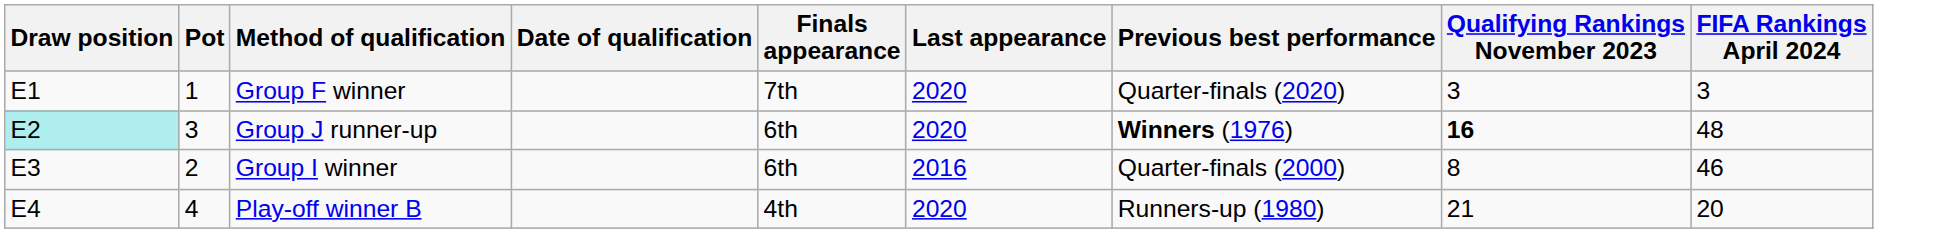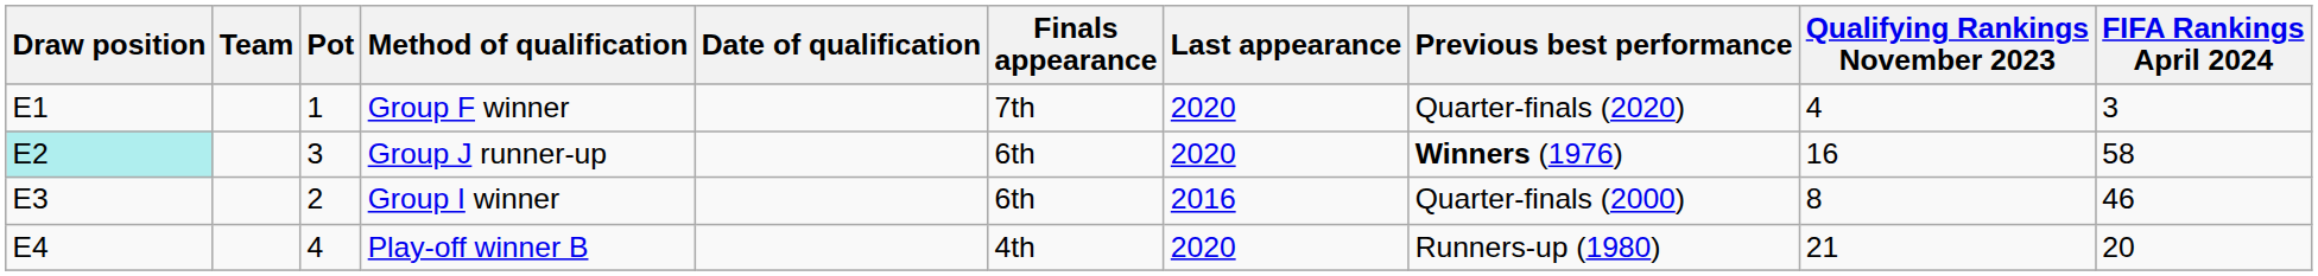 <table class="wikitable sortable">
 <tr>
 <th>Draw position</th>
+<th>Team</th>
 <th>Pot</th>
 <th>Method of qualification</th>
 <th>Date of qualification</th>
 <th data-sort-type="number">Finals<br>appearance</th>
 <th>Last appearance</th>
 <th>Previous best performance</th>
 <th><a href='#'>Qualifying Rankings</a><br>November 2023</th>
 <th><a href='#'>FIFA Rankings</a><br>April 2024</th>
 </tr>
 <tr>
 <td>E1</td>
+<td style=white-space:nowrap></td>
 <td>1</td>
 <td><a href='#'>Group F</a> winner</td>
 <td></td>
 <td>7th</td>
 <td><a href='#'>2020</a></td>
 <td data-sort-value="5">Quarter-finals (<a href='#'>2020</a>)</td>
-<td>3</td>
+<td>4</td>
 <td>3</td>
 </tr>
 <tr>
 <td style="background: paleturquoise;">E2</td>
+<td style=white-space:nowrap></td>
 <td>3</td>
 <td><a href='#'>Group J</a> runner-up</td>
 <td></td>
 <td>6th</td>
 <td><a href='#'>2020</a></td>
 <td data-sort-value="1"><strong>Winners</strong> (<a href='#'>1976</a>)</td>
-<td><strong>16</strong></td>
-<td>48</td>
+<td>16</td>
+<td>58</td>
 </tr>
 <tr>
 <td>E3</td>
+<td style=white-space:nowrap></td>
 <td>2</td>
 <td><a href='#'>Group I</a> winner</td>
 <td></td>
 <td>6th</td>
 <td><a href='#'>2016</a></td>
 <td data-sort-value="5">Quarter-finals (<a href='#'>2000</a>)</td>
 <td>8</td>
 <td>46</td>
 </tr>
 <tr>
 <td>E4</td>
+<td style=white-space:nowrap></td>
 <td>4</td>
 <td><a href='#'>Play-off winner B</a></td>
 <td></td>
 <td>4th</td>
 <td><a href='#'>2020</a></td>
 <td data-sort-value="2">Runners-up (<a href='#'>1980</a>)</td>
 <td>21</td>
 <td>20</td>
 </tr>
 </table>
